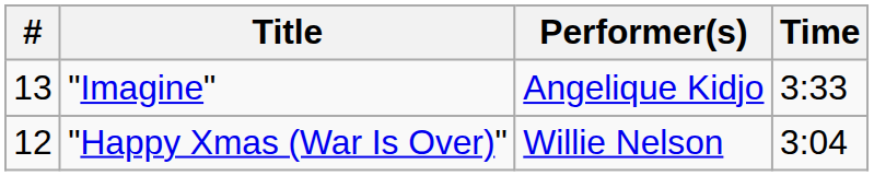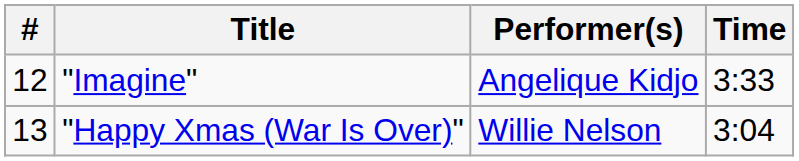 <table class="wikitable">
 <tr>
 <th style="text-align:center;">#</th>
 <th style="text-align:center;">Title</th>
 <th style="text-align:center;">Performer(s)</th>
 <th style="text-align:center;">Time</th>
 </tr>
 <tr>
-<td>13</td>
+<td>12</td>
 <td>"<a href='#'>Imagine</a>"</td>
 <td><a href='#'>Angelique Kidjo</a></td>
 <td>3:33</td>
 </tr>
 <tr>
-<td>12</td>
+<td>13</td>
 <td>"<a href='#'>Happy Xmas (War Is Over)</a>"</td>
 <td><a href='#'>Willie Nelson</a></td>
 <td>3:04</td>
 </tr>
 </table>
